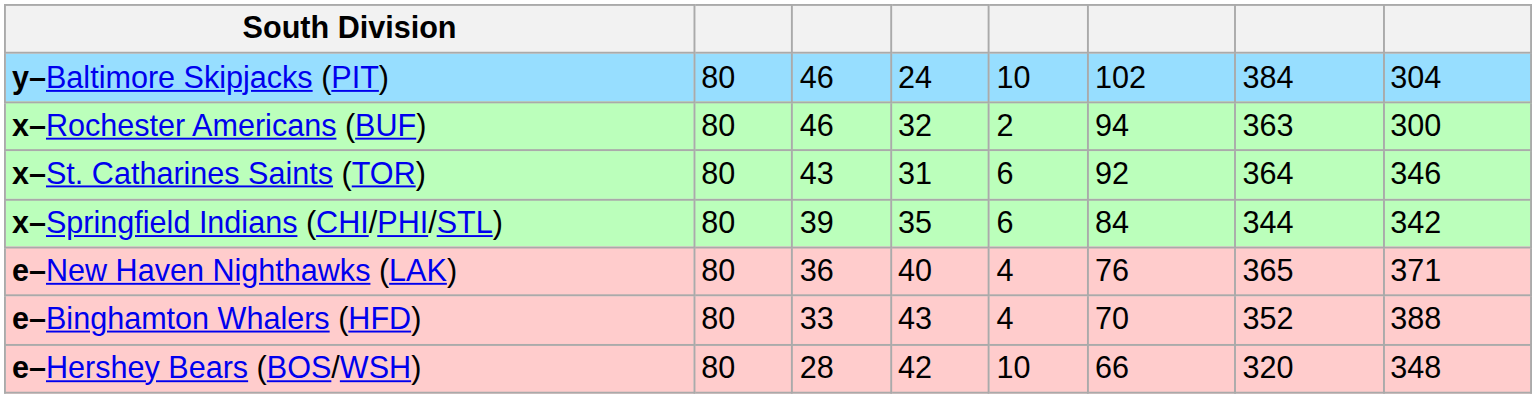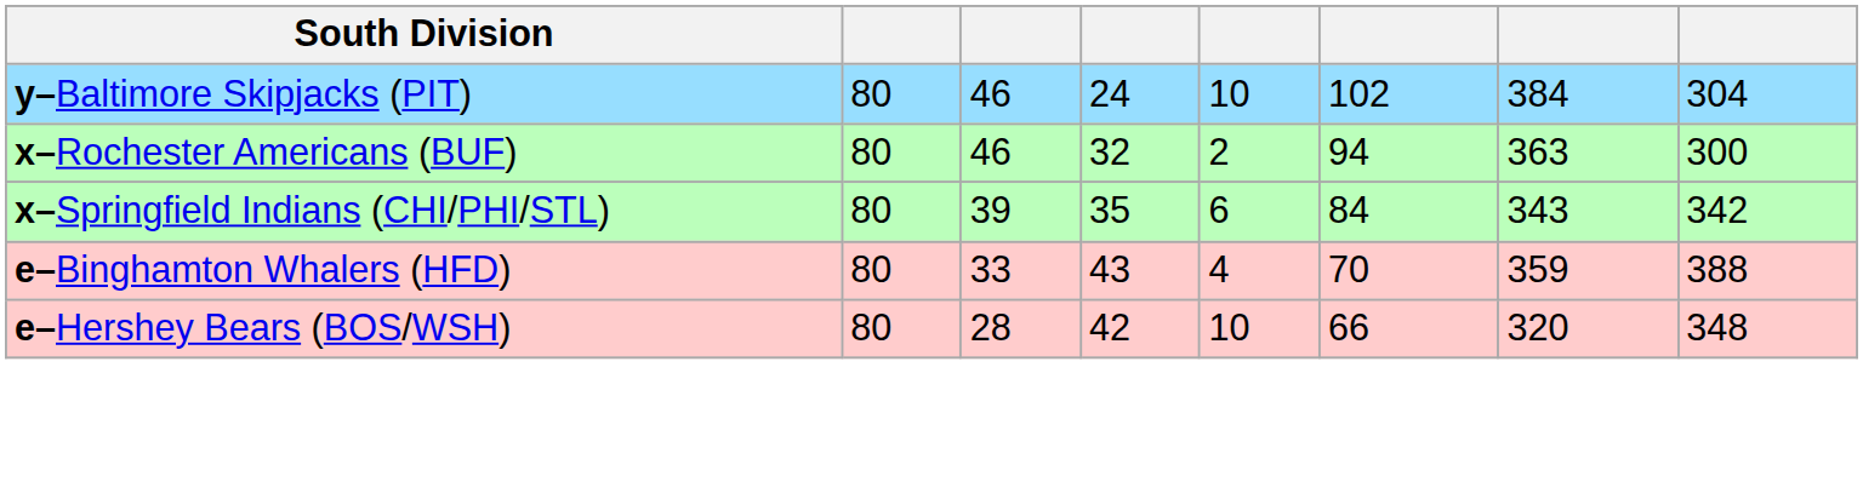 <table class="wikitable" style="width:50em">
 <tr>
 <th width="35%">South Division</th>
 <th width="5%"></th>
 <th width="5%"></th>
 <th width="5%"></th>
 <th width="5%"></th>
 <th width="7.5%"></th>
 <th width="7.5%"></th>
 <th width="7.5%"></th>
 </tr>
 <tr bgcolor="#97DEFF">
 <td><strong>y–</strong><a href='#'>Baltimore Skipjacks</a> (<a href='#'>PIT</a>)</td>
 <td>80</td>
 <td>46</td>
 <td>24</td>
 <td>10</td>
 <td>102</td>
 <td>384</td>
 <td>304</td>
 </tr>
 <tr bgcolor="#bbffbb">
 <td><strong>x–</strong><a href='#'>Rochester Americans</a> (<a href='#'>BUF</a>)</td>
 <td>80</td>
 <td>46</td>
 <td>32</td>
 <td>2</td>
 <td>94</td>
 <td>363</td>
 <td>300</td>
 </tr>
 <tr bgcolor="#bbffbb">
-<td><strong>x–</strong><a href='#'>St. Catharines Saints</a> (<a href='#'>TOR</a>)</td>
-<td>80</td>
-<td>43</td>
-<td>31</td>
-<td>6</td>
-<td>92</td>
-<td>364</td>
-<td>346</td>
-</tr>
-<tr bgcolor="#bbffbb">
 <td><strong>x–</strong><a href='#'>Springfield Indians</a> (<a href='#'>CHI</a>/<a href='#'>PHI</a>/<a href='#'>STL</a>)</td>
 <td>80</td>
 <td>39</td>
 <td>35</td>
 <td>6</td>
 <td>84</td>
-<td>344</td>
+<td>343</td>
 <td>342</td>
-</tr>
-<tr bgcolor="#ffcccc">
-<td><strong>e–</strong><a href='#'>New Haven Nighthawks</a> (<a href='#'>LAK</a>)</td>
-<td>80</td>
-<td>36</td>
-<td>40</td>
-<td>4</td>
-<td>76</td>
-<td>365</td>
-<td>371</td>
 </tr>
 <tr bgcolor="#ffcccc">
 <td><strong>e–</strong><a href='#'>Binghamton Whalers</a> (<a href='#'>HFD</a>)</td>
 <td>80</td>
 <td>33</td>
 <td>43</td>
 <td>4</td>
 <td>70</td>
-<td>352</td>
+<td>359</td>
 <td>388</td>
 </tr>
 <tr bgcolor="#ffcccc">
 <td><strong>e–</strong><a href='#'>Hershey Bears</a> (<a href='#'>BOS</a>/<a href='#'>WSH</a>)</td>
 <td>80</td>
 <td>28</td>
 <td>42</td>
 <td>10</td>
 <td>66</td>
 <td>320</td>
 <td>348</td>
 </tr>
 </table>
